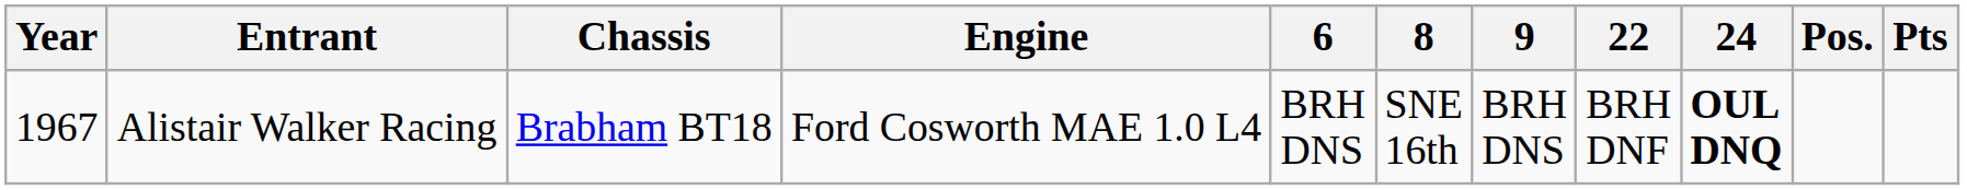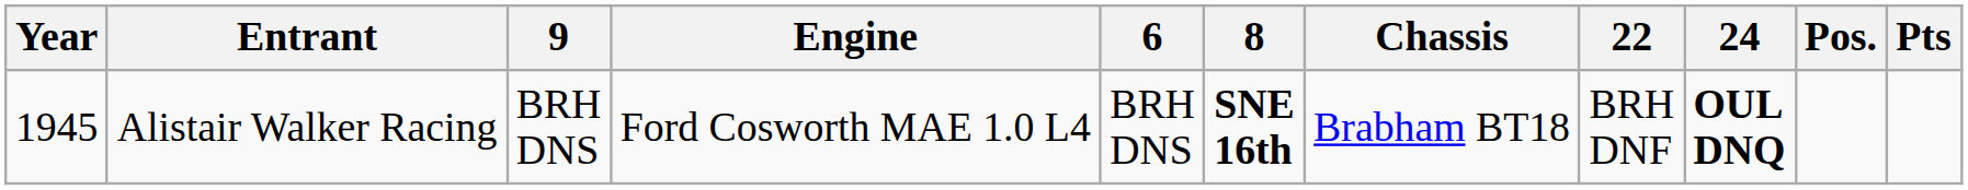 <table class="wikitable">
 <tr>
 <th>Year</th>
 <th>Entrant</th>
-<th>Chassis</th>
+<th>9</th>
 <th>Engine</th>
 <th>6</th>
 <th>8</th>
-<th>9</th>
+<th>Chassis</th>
 <th>22</th>
 <th>24</th>
 <th>Pos.</th>
 <th>Pts</th>
 </tr>
 <tr>
-<td>1967</td>
+<td>1945</td>
 <td>Alistair Walker Racing</td>
-<td><a href='#'>Brabham</a> BT18</td>
+<td>BRH<br>DNS</td>
 <td>Ford Cosworth MAE 1.0 L4</td>
 <td>BRH<br>DNS</td>
-<td>SNE<br>16th</td>
-<td>BRH<br>DNS</td>
+<td><strong>SNE<br>16th</strong></td>
+<td><a href='#'>Brabham</a> BT18</td>
 <td>BRH<br>DNF</td>
 <td><strong>OUL<br>DNQ</strong></td>
 <td></td>
 <td></td>
 </tr>
 </table>
